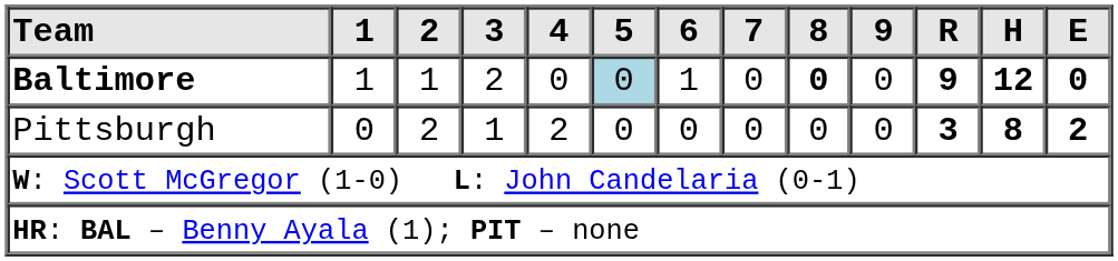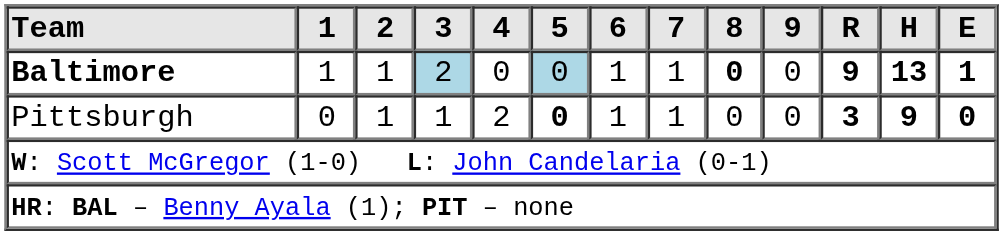 <table border=1 cellspacing=0 width=425 style="margin-left:3em;">
 <tr style="text-align:center; background-color:#e6e6e6;">
 <th align=left width=25%>Team</th>
 <th width=5%>1</th>
 <th width=5%>2</th>
 <th width=5%>3</th>
 <th width=5%>4</th>
 <th width=5%>5</th>
 <th width=5%>6</th>
 <th width=5%>7</th>
 <th width=5%>8</th>
 <th width=5%>9</th>
 <th width=5%>R</th>
 <th width=5%>H</th>
 <th width=5%>E</th>
 </tr>
 <tr style="text-align:center;">
 <td align=left><strong>Baltimore</strong></td>
 <td>1</td>
 <td>1</td>
-<td>2</td>
+<td style="background: lightblue;">2</td>
 <td>0</td>
 <td style="background: lightblue;">0</td>
 <td>1</td>
-<td>0</td>
+<td>1</td>
 <td><strong>0</strong></td>
 <td>0</td>
 <td><strong>9</strong></td>
-<td><strong>12</strong></td>
-<td><strong>0</strong></td>
+<td><strong>13</strong></td>
+<td><strong>1</strong></td>
 </tr>
 <tr style="text-align:center;">
 <td align=left>Pittsburgh</td>
 <td>0</td>
-<td>2</td>
+<td>1</td>
 <td>1</td>
 <td>2</td>
-<td>0</td>
-<td>0</td>
-<td>0</td>
+<td><strong>0</strong></td>
+<td>1</td>
+<td>1</td>
 <td>0</td>
 <td>0</td>
 <td><strong>3</strong></td>
-<td><strong>8</strong></td>
-<td><strong>2</strong></td>
+<td><strong>9</strong></td>
+<td><strong>0</strong></td>
 </tr>
 <tr style="text-align:left;">
 <td colspan=13><small><strong>W</strong>: <a href='#'>Scott McGregor</a> (1-0)   <strong>L</strong>: <a href='#'>John Candelaria</a> (0-1)</small></td>
 </tr>
 <tr style="text-align:left;">
 <td colspan=13><small><strong>HR</strong>: <strong>BAL</strong> – <a href='#'>Benny Ayala</a> (1); <strong>PIT</strong> – none</small></td>
 </tr>
 </table>
